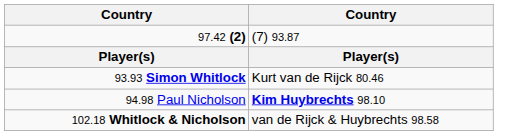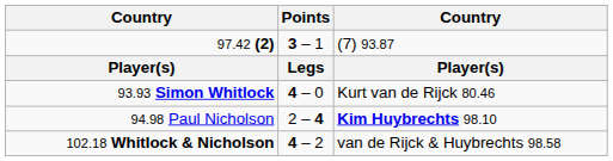 <table class=wikitable style="text-align:center">
 <tr>
 <th width=287>Country</th>
+<th width=1>Points</th>
 <th width=287>Country</th>
 </tr>
 <tr align=left>
 <td align=right><small><span>97.42</span></small> <strong> (2)</strong></td>
+<td align=center><strong>3</strong> – 1</td>
 <td> (7) <small><span>93.87</span></small></td>
 </tr>
 <tr>
 <th width=287>Player(s)</th>
+<th width=1>Legs</th>
 <th width=287>Player(s)</th>
 </tr>
 <tr align=left>
 <td align=right><small><span>93.93</span></small> <strong><a href='#'>Simon Whitlock</a></strong></td>
+<td align=center><strong>4</strong> – 0</td>
 <td>Kurt van de Rijck <small><span>80.46</span></small></td>
 </tr>
 <tr align=left>
 <td align=right><small><span>94.98</span></small> <a href='#'>Paul Nicholson</a></td>
+<td align=center>2 – <strong>4</strong></td>
 <td><strong><a href='#'>Kim Huybrechts</a></strong> <small><span>98.10</span></small></td>
 </tr>
 <tr align=left>
 <td align=right><small><span>102.18</span></small> <strong>Whitlock & Nicholson</strong></td>
+<td align=center><strong>4</strong> – 2</td>
 <td>van de Rijck & Huybrechts <small><span>98.58</span></small></td>
 </tr>
 </table>
